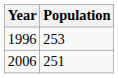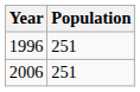 <table class="wikitable">
 <tr>
 <th>Year</th>
 <th>Population</th>
 </tr>
 <tr>
 <td>1996</td>
-<td>253</td>
+<td>251</td>
 </tr>
 <tr>
 <td>2006</td>
 <td>251</td>
 </tr>
 </table>
